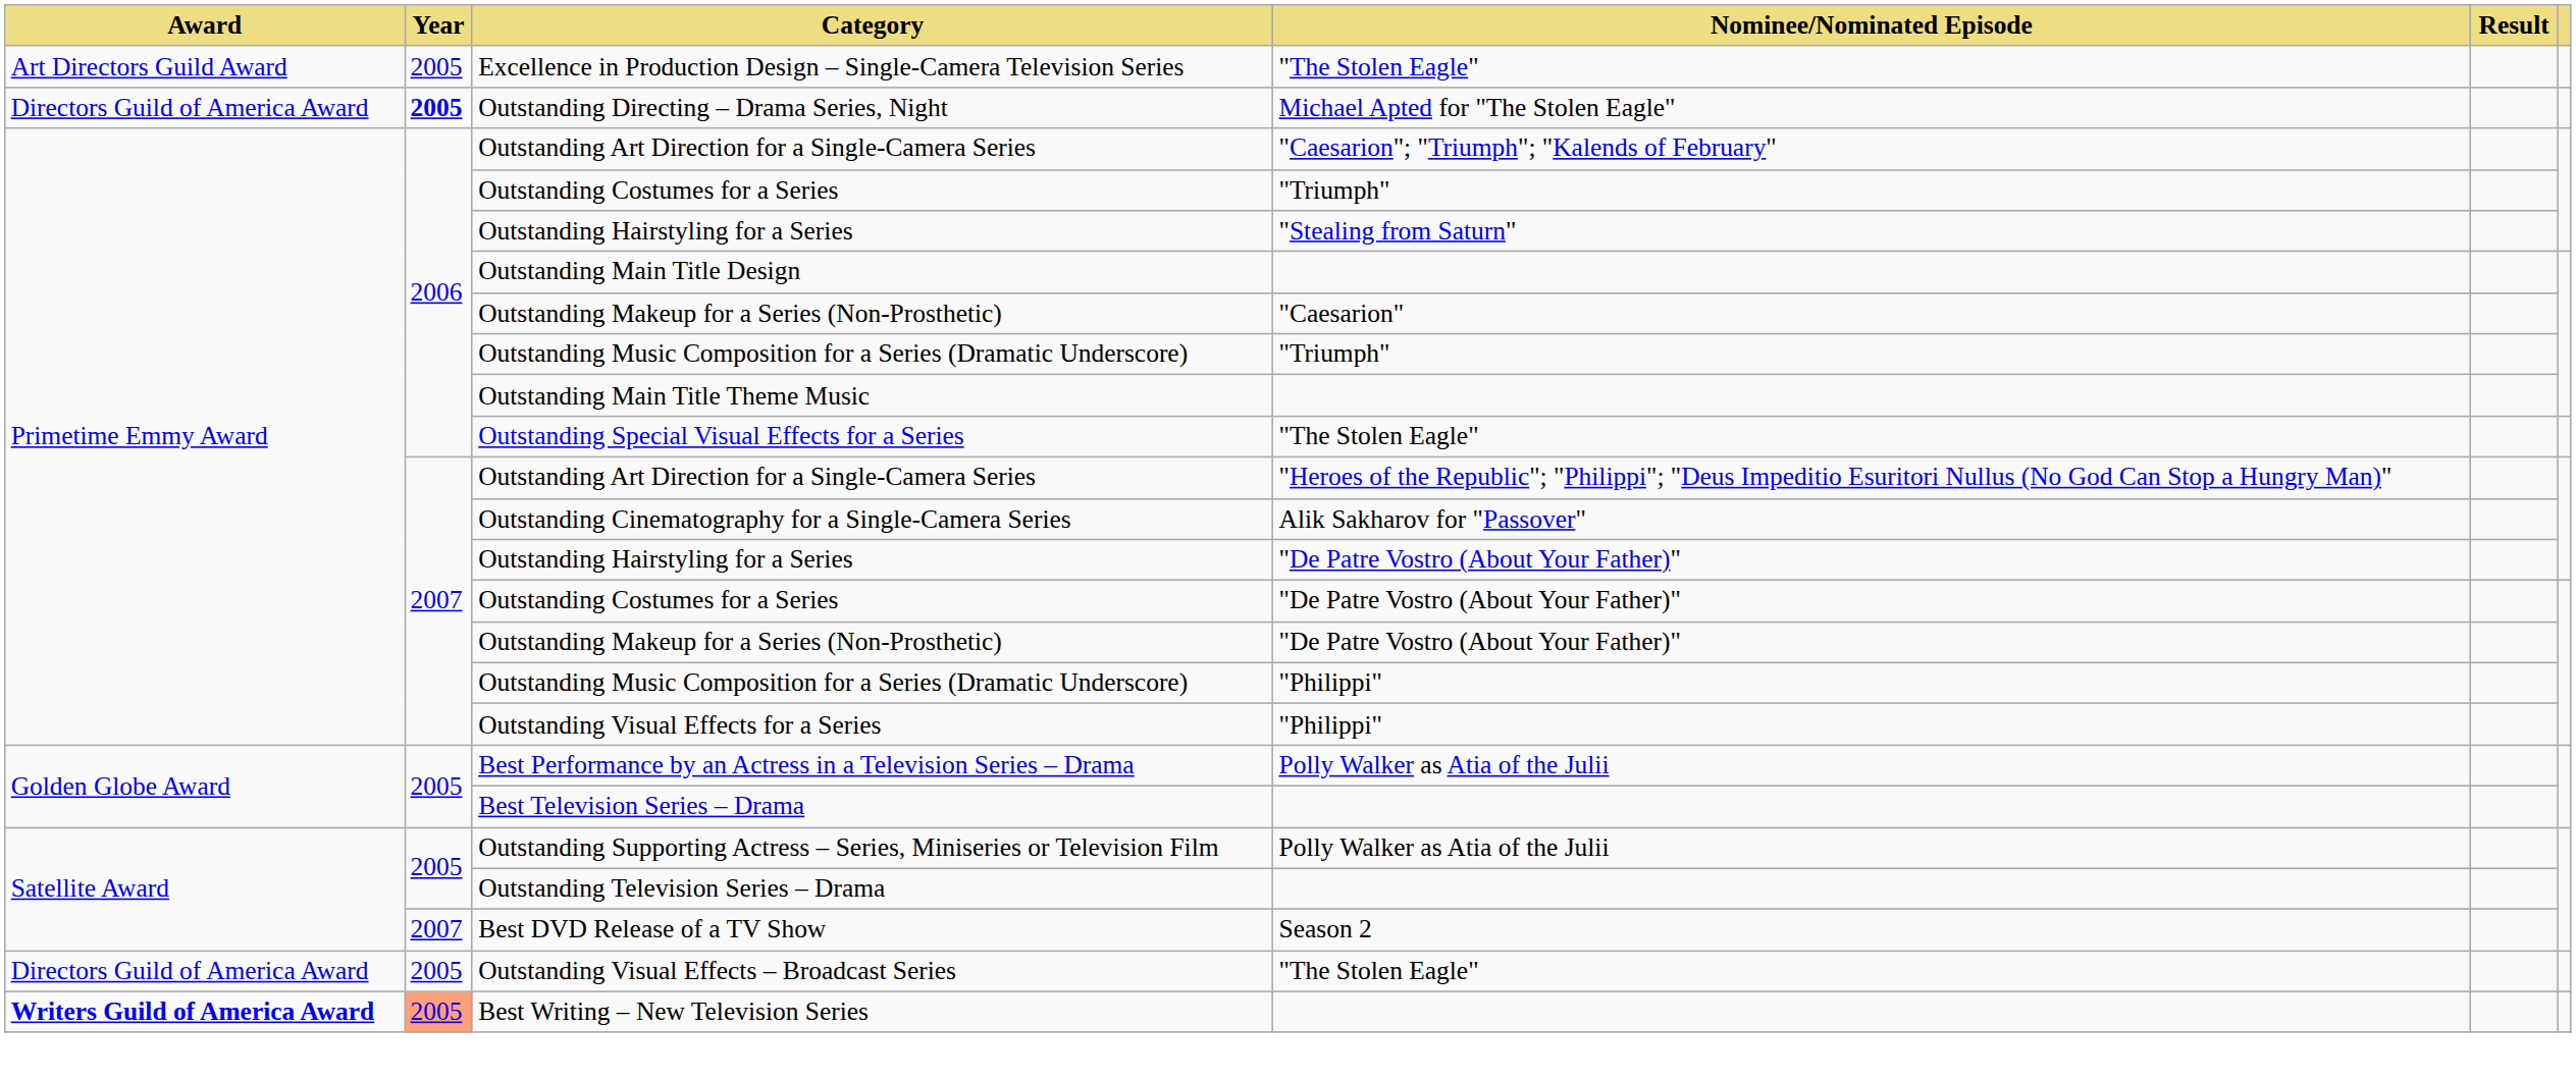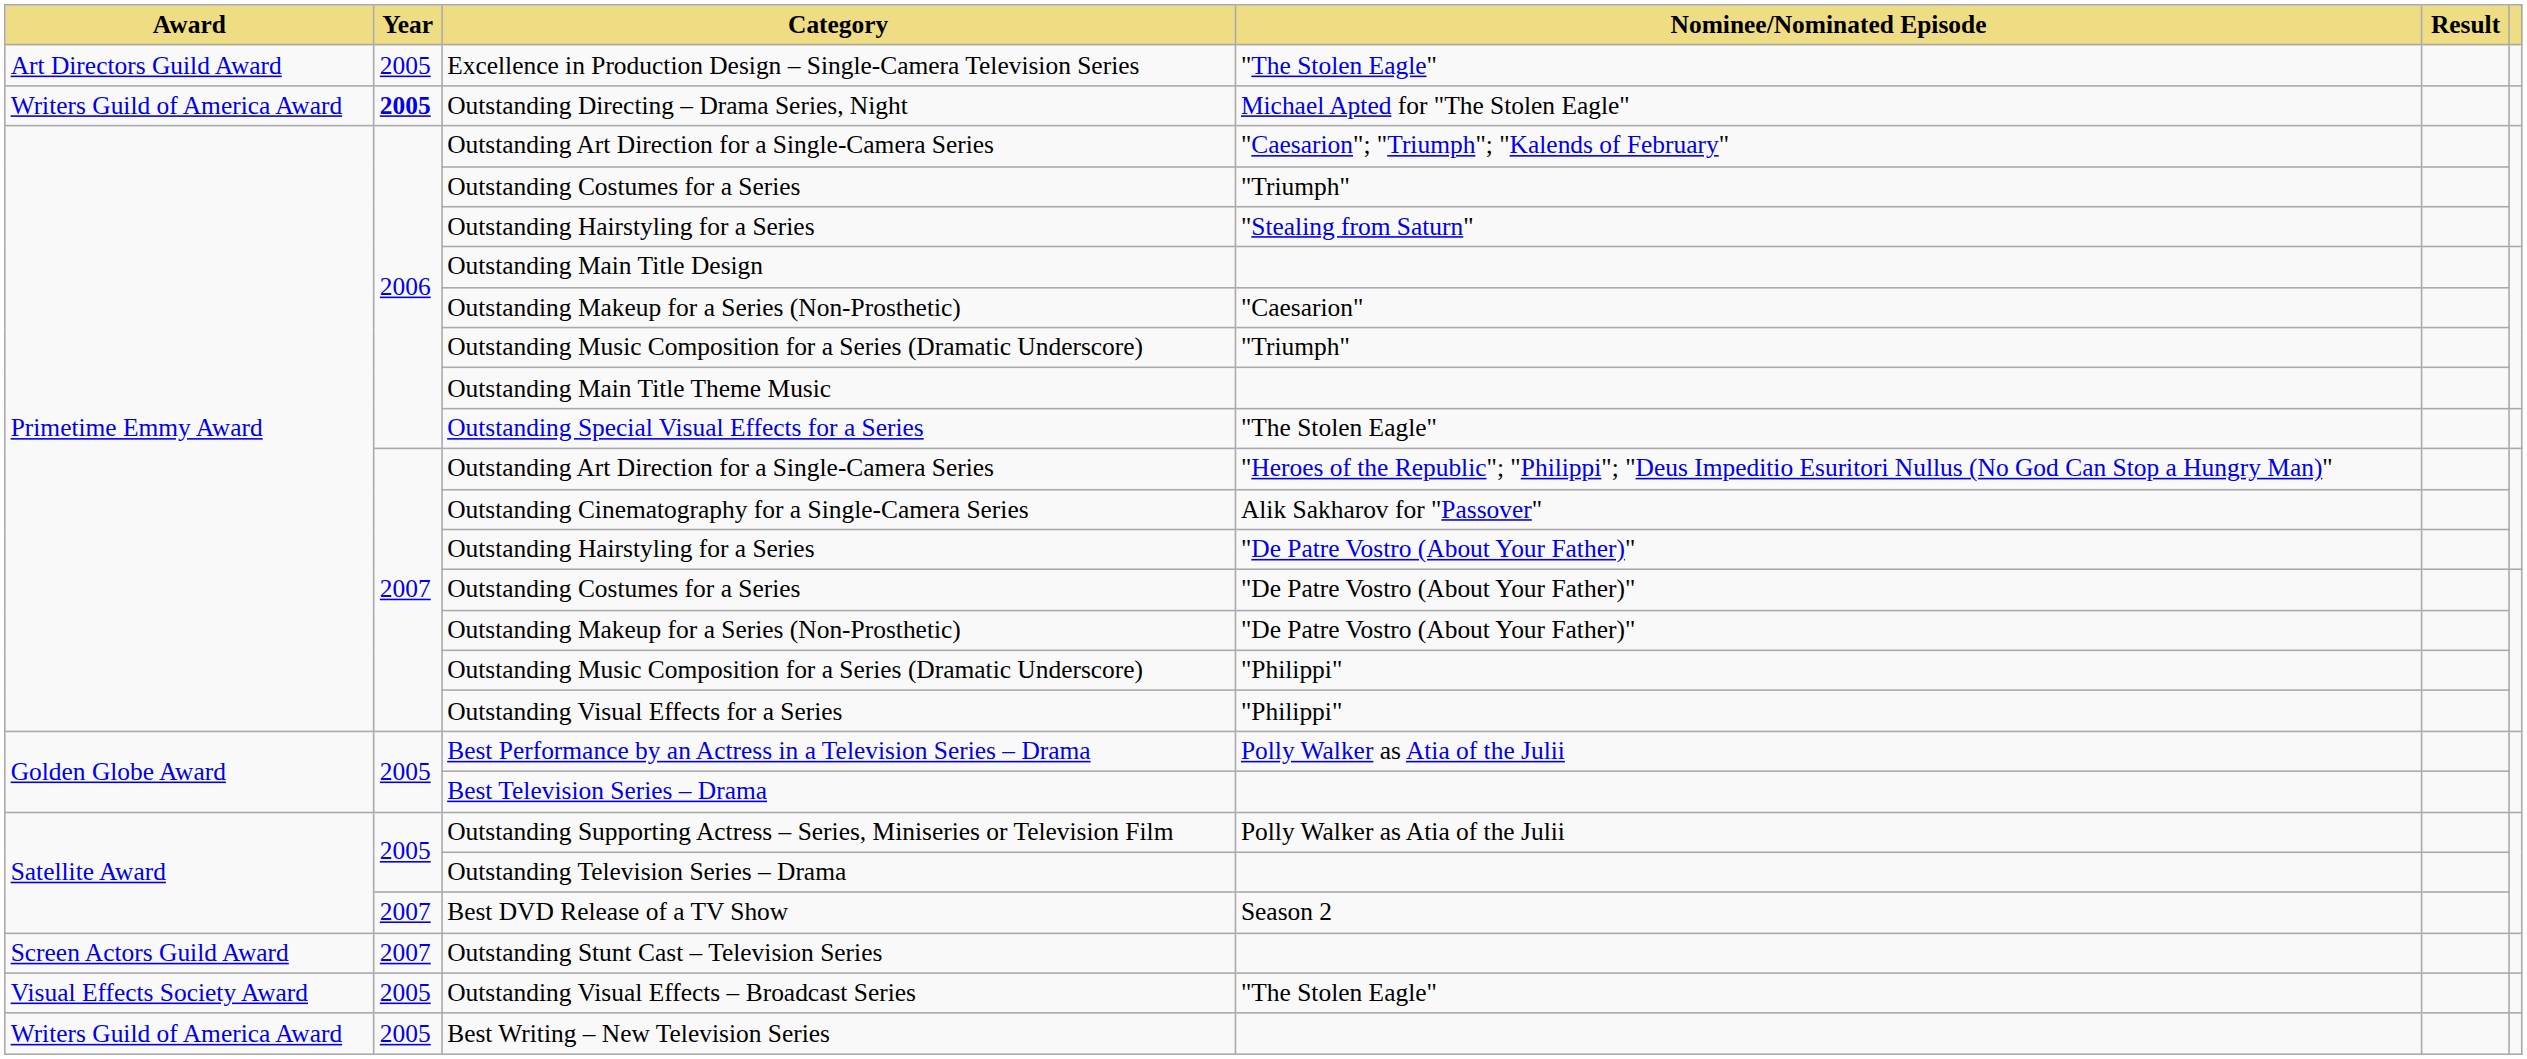 <table class=wikitable style="width:100%">
 <tr>
 <th style="background:#eedd82;">Award</th>
 <th style="background:#eedd82;">Year</th>
 <th style="background:#eedd82;">Category</th>
 <th style="background:#eedd82;">Nominee/Nominated Episode</th>
 <th style="background:#eedd82;">Result</th>
 <th style="background:#eedd82;"></th>
 </tr>
 <tr>
 <td><a href='#'>Art Directors Guild Award</a></td>
 <td><a href='#'>2005</a></td>
 <td>Excellence in Production Design – Single-Camera Television Series</td>
 <td>"<a href='#'>The Stolen Eagle</a>"</td>
 <td></td>
 <td></td>
 </tr>
 <tr>
-<td><a href='#'>Directors Guild of America Award</a></td>
+<td><a href='#'>Writers Guild of America Award</a></td>
 <td><strong><a href='#'>2005</a></strong></td>
 <td>Outstanding Directing – Drama Series, Night</td>
 <td><a href='#'>Michael Apted</a> for "The Stolen Eagle"</td>
 <td></td>
 <td></td>
 </tr>
 <tr>
 <td rowspan="15"><a href='#'>Primetime Emmy Award</a></td>
 <td rowspan="8"><a href='#'>2006</a></td>
 <td>Outstanding Art Direction for a Single-Camera Series</td>
 <td>"<a href='#'>Caesarion</a>"; "<a href='#'>Triumph</a>"; "<a href='#'>Kalends of February</a>"</td>
 <td></td>
 <td rowspan="3"></td>
 </tr>
 <tr>
 <td>Outstanding Costumes for a Series</td>
 <td>"Triumph"</td>
 <td></td>
 </tr>
 <tr>
 <td>Outstanding Hairstyling for a Series</td>
 <td>"<a href='#'>Stealing from Saturn</a>"</td>
 <td></td>
 </tr>
 <tr>
 <td>Outstanding Main Title Design</td>
 <td></td>
 <td></td>
 <td rowspan="4"></td>
 </tr>
 <tr>
 <td>Outstanding Makeup for a Series (Non-Prosthetic)</td>
 <td>"Caesarion"</td>
 <td></td>
 </tr>
 <tr>
 <td>Outstanding Music Composition for a Series (Dramatic Underscore)</td>
 <td>"Triumph"</td>
 <td></td>
 </tr>
 <tr>
 <td>Outstanding Main Title Theme Music</td>
 <td></td>
 <td></td>
 </tr>
 <tr>
 <td><a href='#'>Outstanding Special Visual Effects for a Series</a></td>
 <td>"The Stolen Eagle"</td>
 <td></td>
 <td></td>
 </tr>
 <tr>
 <td rowspan="7"><a href='#'>2007</a></td>
 <td>Outstanding Art Direction for a Single-Camera Series</td>
 <td>"<a href='#'>Heroes of the Republic</a>"; "<a href='#'>Philippi</a>"; "<a href='#'>Deus Impeditio Esuritori Nullus (No God Can Stop a Hungry Man)</a>"</td>
 <td></td>
 <td rowspan="3"></td>
 </tr>
 <tr>
 <td>Outstanding Cinematography for a Single-Camera Series</td>
 <td>Alik Sakharov for "<a href='#'>Passover</a>"</td>
 <td></td>
 </tr>
 <tr>
 <td>Outstanding Hairstyling for a Series</td>
 <td>"<a href='#'>De Patre Vostro (About Your Father)</a>"</td>
 <td></td>
 </tr>
 <tr>
 <td>Outstanding Costumes for a Series</td>
 <td>"De Patre Vostro (About Your Father)"</td>
 <td></td>
 <td rowspan="4"></td>
 </tr>
 <tr>
 <td>Outstanding Makeup for a Series (Non-Prosthetic)</td>
 <td>"De Patre Vostro (About Your Father)"</td>
 <td></td>
 </tr>
 <tr>
 <td>Outstanding Music Composition for a Series (Dramatic Underscore)</td>
 <td>"Philippi"</td>
 <td></td>
 </tr>
 <tr>
 <td>Outstanding Visual Effects for a Series</td>
 <td>"Philippi"</td>
 <td></td>
 </tr>
 <tr>
 <td rowspan="2"><a href='#'>Golden Globe Award</a></td>
 <td rowspan="2"><a href='#'>2005</a></td>
 <td><a href='#'>Best Performance by an Actress in a Television Series – Drama</a></td>
 <td><a href='#'>Polly Walker</a> as <a href='#'>Atia of the Julii</a></td>
 <td></td>
 <td rowspan="2"></td>
 </tr>
 <tr>
 <td><a href='#'>Best Television Series – Drama</a></td>
 <td></td>
 <td></td>
 </tr>
 <tr>
 <td rowspan="3"><a href='#'>Satellite Award</a></td>
 <td rowspan="2"><a href='#'>2005</a></td>
 <td>Outstanding Supporting Actress – Series, Miniseries or Television Film</td>
 <td>Polly Walker as Atia of the Julii</td>
 <td></td>
 <td rowspan="3"></td>
 </tr>
 <tr>
 <td>Outstanding Television Series – Drama</td>
 <td></td>
 <td></td>
 </tr>
 <tr>
 <td><a href='#'>2007</a></td>
 <td>Best DVD Release of a TV Show</td>
 <td>Season 2</td>
 <td></td>
 </tr>
 <tr>
-<td><a href='#'>Directors Guild of America Award</a></td>
+<td><a href='#'>Screen Actors Guild Award</a></td>
+<td><a href='#'>2007</a></td>
+<td>Outstanding Stunt Cast – Television Series</td>
+<td></td>
+<td></td>
+<td></td>
+</tr>
+<tr>
+<td><a href='#'>Visual Effects Society Award</a></td>
 <td><a href='#'>2005</a></td>
 <td>Outstanding Visual Effects – Broadcast Series</td>
 <td>"The Stolen Eagle"</td>
 <td></td>
 <td></td>
 </tr>
 <tr>
-<td><strong><a href='#'>Writers Guild of America Award</a></strong></td>
-<td style="background: lightsalmon;"><a href='#'>2005</a></td>
+<td><a href='#'>Writers Guild of America Award</a></td>
+<td><a href='#'>2005</a></td>
 <td>Best Writing – New Television Series</td>
 <td></td>
 <td></td>
 <td></td>
 </tr>
 </table>
